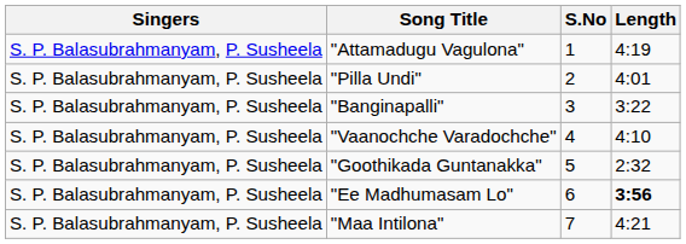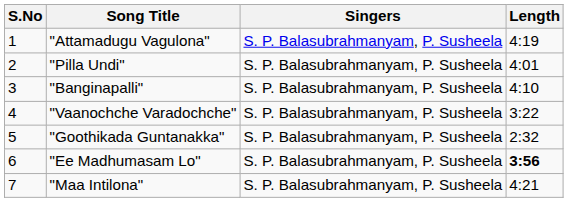 <table class = "wikitable">
 <tr>
+<th>S.No</th>
+<th>Song Title</th>
 <th>Singers</th>
-<th>Song Title</th>
-<th>S.No</th>
 <th>Length</th>
 </tr>
 <tr>
+<td>1</td>
+<td>"Attamadugu Vagulona"</td>
 <td><a href='#'>S. P. Balasubrahmanyam</a>, <a href='#'>P. Susheela</a></td>
-<td>"Attamadugu Vagulona"</td>
-<td>1</td>
 <td>4:19</td>
 </tr>
 <tr>
+<td>2</td>
+<td>"Pilla Undi"</td>
 <td>S. P. Balasubrahmanyam, P. Susheela</td>
-<td>"Pilla Undi"</td>
-<td>2</td>
 <td>4:01</td>
 </tr>
 <tr>
+<td>3</td>
+<td>"Banginapalli"</td>
 <td>S. P. Balasubrahmanyam, P. Susheela</td>
-<td>"Banginapalli"</td>
-<td>3</td>
+<td>4:10</td>
+</tr>
+<tr>
+<td>4</td>
+<td>"Vaanochche Varadochche"</td>
+<td>S. P. Balasubrahmanyam, P. Susheela</td>
 <td>3:22</td>
 </tr>
 <tr>
+<td>5</td>
+<td>"Goothikada Guntanakka"</td>
 <td>S. P. Balasubrahmanyam, P. Susheela</td>
-<td>"Vaanochche Varadochche"</td>
-<td>4</td>
-<td>4:10</td>
-</tr>
-<tr>
-<td>S. P. Balasubrahmanyam, P. Susheela</td>
-<td>"Goothikada Guntanakka"</td>
-<td>5</td>
 <td>2:32</td>
 </tr>
 <tr>
+<td>6</td>
+<td>"Ee Madhumasam Lo"</td>
 <td>S. P. Balasubrahmanyam, P. Susheela</td>
-<td>"Ee Madhumasam Lo"</td>
-<td>6</td>
 <td><strong>3:56</strong></td>
 </tr>
 <tr>
+<td>7</td>
+<td>"Maa Intilona"</td>
 <td>S. P. Balasubrahmanyam, P. Susheela</td>
-<td>"Maa Intilona"</td>
-<td>7</td>
 <td>4:21</td>
 </tr>
 </table>
